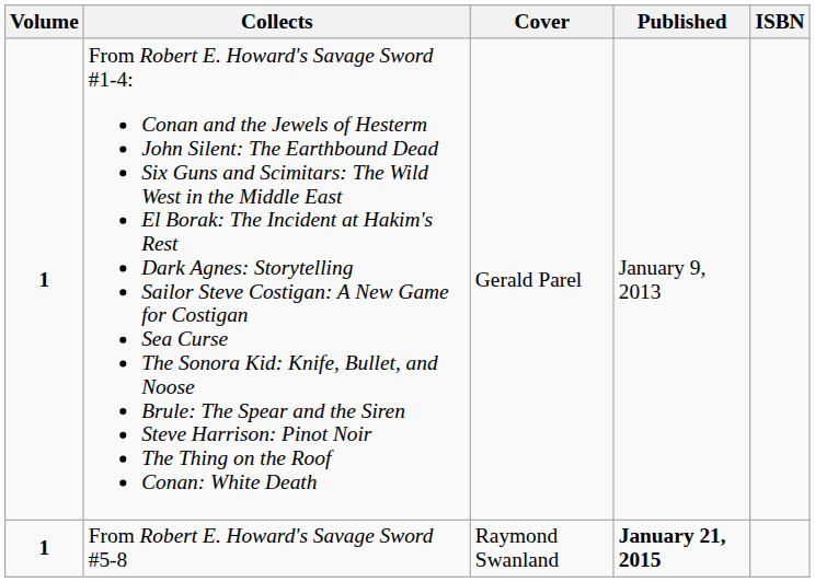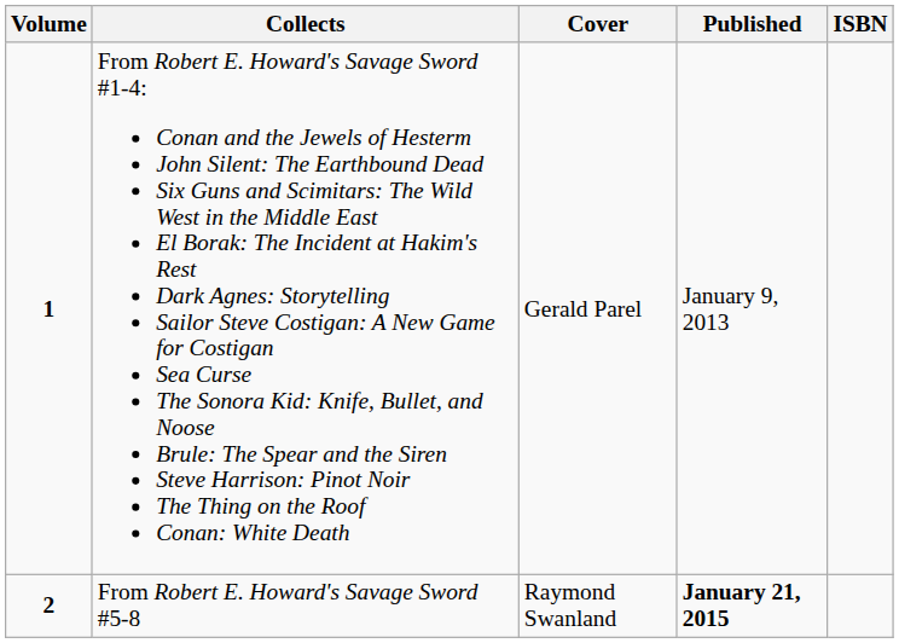 <table class="wikitable">
 <tr>
 <th>Volume</th>
 <th>Collects</th>
 <th>Cover</th>
 <th>Published</th>
 <th>ISBN</th>
 </tr>
 <tr>
 <td align=center><strong>1</strong></td>
 <td>From <em>Robert E. Howard's Savage Sword</em> #1-4:<br><ul><li><em>Conan and the Jewels of Hesterm</em></li><li><em>John Silent: The Earthbound Dead</em></li><li><em>Six Guns and Scimitars: The Wild West in the Middle East</em></li><li><em>El Borak: The Incident at Hakim's Rest</em></li><li><em>Dark Agnes: Storytelling</em></li><li><em>Sailor Steve Costigan: A New Game for Costigan</em></li><li><em>Sea Curse</em></li><li><em>The Sonora Kid: Knife, Bullet, and Noose</em></li><li><em>Brule: The Spear and the Siren</em></li><li><em>Steve Harrison: Pinot Noir</em></li><li><em>The Thing on the Roof</em></li><li><em>Conan: White Death</em></li></ul></td>
 <td>Gerald Parel</td>
 <td>January 9, 2013</td>
 <td></td>
 </tr>
 <tr>
-<td align=center><strong>1</strong></td>
+<td align=center><strong>2</strong></td>
 <td>From <em>Robert E. Howard's Savage Sword</em> #5-8</td>
 <td>Raymond Swanland</td>
 <td><strong>January 21, 2015</strong></td>
 <td></td>
 </tr>
 </table>
